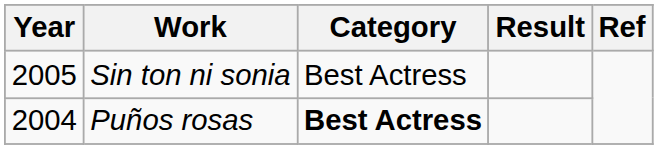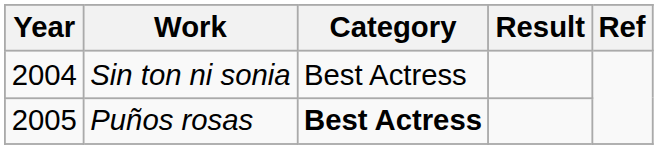 <table class="wikitable">
 <tr>
 <th>Year</th>
 <th>Work</th>
 <th>Category</th>
 <th>Result</th>
 <th>Ref</th>
 </tr>
 <tr>
-<td>2005</td>
+<td>2004</td>
 <td><em>Sin ton ni sonia</em></td>
 <td>Best Actress</td>
 <td></td>
 <td rowspan="2"></td>
 </tr>
 <tr>
-<td>2004</td>
+<td>2005</td>
 <td><em>Puños rosas</em></td>
 <td><strong>Best Actress</strong></td>
 <td></td>
 </tr>
 </table>
